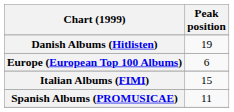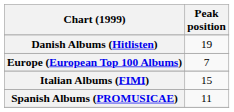 <table class="wikitable sortable plainrowheaders" style="text-align:center">
 <tr>
 <th>Chart (1999)</th>
 <th>Peak<br>position</th>
 </tr>
 <tr>
 </tr>
 <tr>
 </tr>
 <tr>
 </tr>
 <tr>
 </tr>
 <tr>
 </tr>
 <tr>
 <th scope="row">Danish Albums (<a href='#'>Hitlisten</a>)</th>
 <td>19</td>
 </tr>
 <tr>
 </tr>
 <tr>
 <th scope="row">Europe (<a href='#'>European Top 100 Albums</a>)</th>
-<td>6</td>
+<td>7</td>
 </tr>
 <tr>
 </tr>
 <tr>
 </tr>
 <tr>
 </tr>
 <tr>
 <th scope="row">Italian Albums (<a href='#'>FIMI</a>)</th>
 <td>15</td>
 </tr>
 <tr>
 </tr>
 <tr>
 </tr>
 <tr>
 </tr>
 <tr>
 <th scope="row">Spanish Albums (<a href='#'>PROMUSICAE</a>)</th>
 <td>11</td>
 </tr>
 <tr>
 </tr>
 <tr>
 </tr>
 <tr>
 </tr>
 <tr>
 </tr>
 <tr>
 </tr>
 <tr>
 </tr>
 </table>
